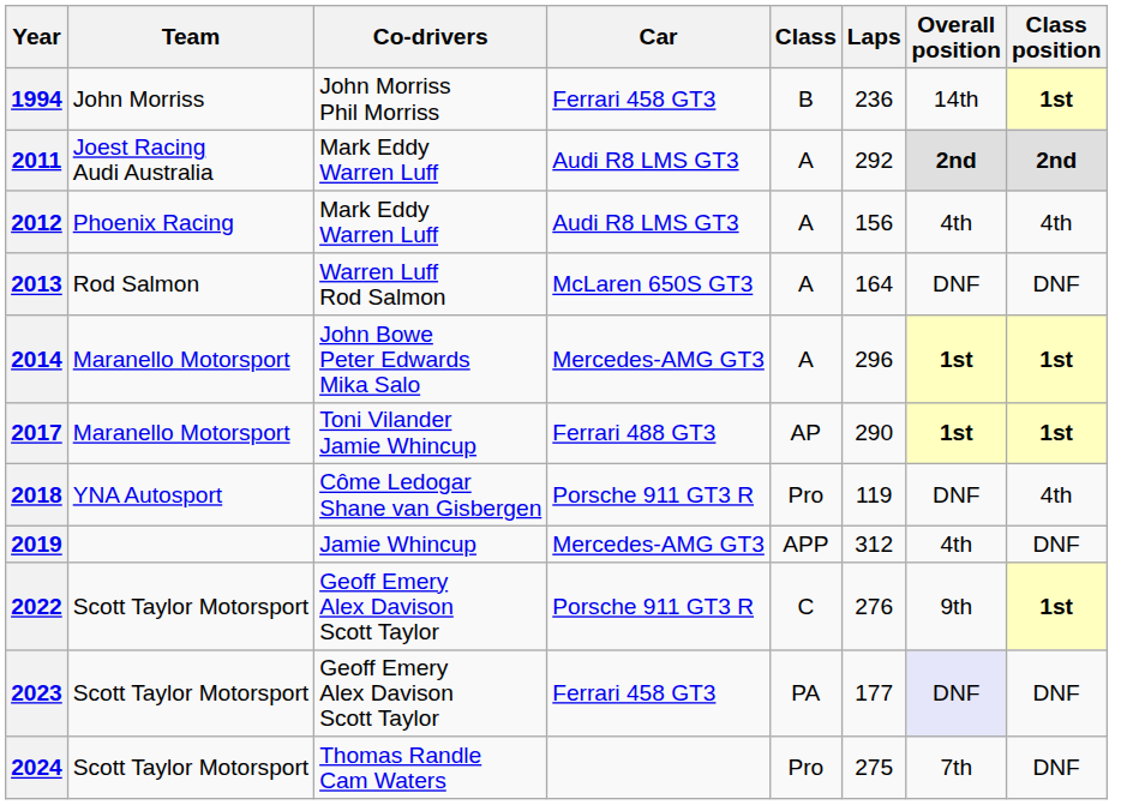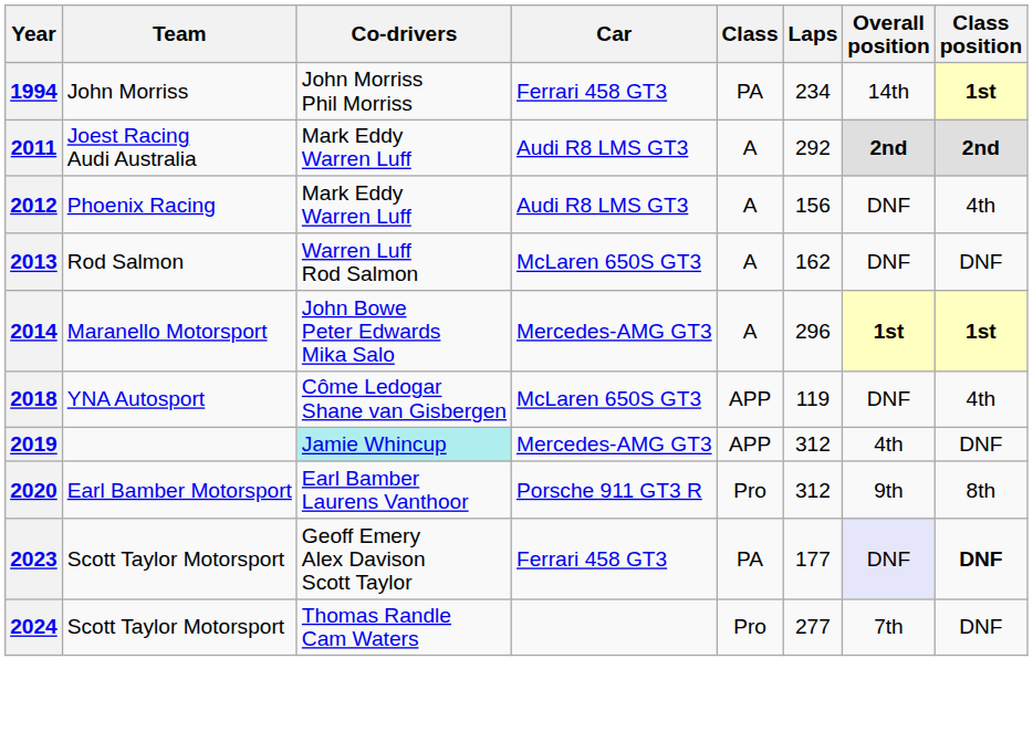 <table class="wikitable" style="text-align:center; font-size:90%">
 <tr>
 <th>Year</th>
 <th>Team</th>
 <th>Co-drivers</th>
 <th>Car</th>
 <th>Class</th>
 <th>Laps</th>
 <th>Overall<br>position</th>
 <th>Class<br>position</th>
 </tr>
 <tr>
 <th><a href='#'>1994</a></th>
 <td align="left"> John Morriss</td>
 <td align="left"> John Morriss<br> Phil Morriss</td>
 <td align="left"><a href='#'>Ferrari 458 GT3</a></td>
-<td>B</td>
-<td>236</td>
+<td>PA</td>
+<td>234</td>
 <td>14th</td>
 <td style="background: #ffffbf"><strong>1st</strong></td>
 </tr>
 <tr>
 <th><a href='#'>2011</a></th>
 <td align="left"> <a href='#'>Joest Racing</a><br> Audi Australia</td>
 <td align="left"> Mark Eddy<br> <a href='#'>Warren Luff</a></td>
 <td align="left"><a href='#'>Audi R8 LMS GT3</a></td>
 <td>A</td>
 <td>292</td>
 <td style="background: #dfdfdf"><strong>2nd</strong></td>
 <td style="background: #dfdfdf"><strong>2nd</strong></td>
 </tr>
 <tr>
 <th><a href='#'>2012</a></th>
 <td align="left"> <a href='#'>Phoenix Racing</a></td>
 <td align="left"> Mark Eddy<br> <a href='#'>Warren Luff</a></td>
 <td align="left"><a href='#'>Audi R8 LMS GT3</a></td>
 <td>A</td>
 <td>156</td>
-<td>4th</td>
+<td>DNF</td>
 <td>4th</td>
 </tr>
 <tr>
 <th><a href='#'>2013</a></th>
 <td align="left"> Rod Salmon</td>
 <td align="left"> <a href='#'>Warren Luff</a><br> Rod Salmon</td>
 <td align="left"><a href='#'>McLaren 650S GT3</a></td>
 <td>A</td>
-<td>164</td>
+<td>162</td>
 <td>DNF</td>
 <td>DNF</td>
 </tr>
 <tr>
 <th><a href='#'>2014</a></th>
 <td align="left"> <a href='#'>Maranello Motorsport</a></td>
 <td align="left"> <a href='#'>John Bowe</a><br> <a href='#'>Peter Edwards</a><br> <a href='#'>Mika Salo</a></td>
 <td align="left"><a href='#'>Mercedes-AMG GT3</a></td>
 <td>A</td>
 <td>296</td>
 <td style="background: #ffffbf"><strong>1st</strong></td>
 <td style="background: #ffffbf"><strong>1st</strong></td>
 </tr>
 <tr>
-<th><a href='#'>2017</a></th>
-<td align="left"> <a href='#'>Maranello Motorsport</a></td>
-<td align="left"> <a href='#'>Toni Vilander</a><br> <a href='#'>Jamie Whincup</a></td>
-<td align="left"><a href='#'>Ferrari 488 GT3</a></td>
-<td>AP</td>
-<td>290</td>
-<td style="background: #ffffbf"><strong>1st</strong></td>
-<td style="background: #ffffbf"><strong>1st</strong></td>
-</tr>
-<tr>
 <th><a href='#'>2018</a></th>
 <td align="left"> <a href='#'>YNA Autosport</a></td>
 <td align="left"> <a href='#'>Côme Ledogar</a><br> <a href='#'>Shane van Gisbergen</a></td>
-<td align="left"><a href='#'>Porsche 911 GT3 R</a></td>
-<td>Pro</td>
+<td align="left"><a href='#'>McLaren 650S GT3</a></td>
+<td>APP</td>
 <td>119</td>
 <td>DNF</td>
 <td>4th</td>
 </tr>
 <tr>
 <th><a href='#'>2019</a></th>
 <td align="left"></td>
-<td align="left"> <a href='#'>Jamie Whincup</a><br></td>
+<td align="left" style="background: paleturquoise;"> <a href='#'>Jamie Whincup</a><br></td>
 <td align="left"><a href='#'>Mercedes-AMG GT3</a></td>
 <td>APP</td>
 <td>312</td>
 <td>4th</td>
 <td>DNF</td>
 </tr>
 <tr>
-<th><a href='#'>2022</a></th>
-<td align="left"> Scott Taylor Motorsport</td>
-<td align="left"> <a href='#'>Geoff Emery</a><br> <a href='#'>Alex Davison</a><br> Scott Taylor</td>
+<th><a href='#'>2020</a></th>
+<td align="left"> <a href='#'>Earl Bamber Motorsport</a></td>
+<td align="left"> <a href='#'>Earl Bamber</a><br> <a href='#'>Laurens Vanthoor</a></td>
 <td align="left"><a href='#'>Porsche 911 GT3 R</a></td>
-<td>C</td>
-<td>276</td>
+<td>Pro</td>
+<td>312</td>
 <td>9th</td>
-<td style="background: #ffffbf"><strong>1st</strong></td>
+<td>8th</td>
 </tr>
 <tr>
 <th><a href='#'>2023</a></th>
 <td align="left"> Scott Taylor Motorsport</td>
 <td align="left"> Geoff Emery<br> Alex Davison<br> Scott Taylor</td>
 <td align="left"><a href='#'>Ferrari 458 GT3</a></td>
 <td>PA</td>
 <td>177</td>
 <td style="background: lavender;">DNF</td>
-<td>DNF</td>
+<td><strong>DNF</strong></td>
 </tr>
 <tr>
 <th><a href='#'>2024</a></th>
 <td align="left"> Scott Taylor Motorsport</td>
 <td align="left"> <a href='#'>Thomas Randle</a><br> <a href='#'>Cam Waters</a></td>
 <td align="left"></td>
 <td>Pro</td>
-<td>275</td>
+<td>277</td>
 <td>7th</td>
 <td>DNF</td>
 </tr>
 </table>
